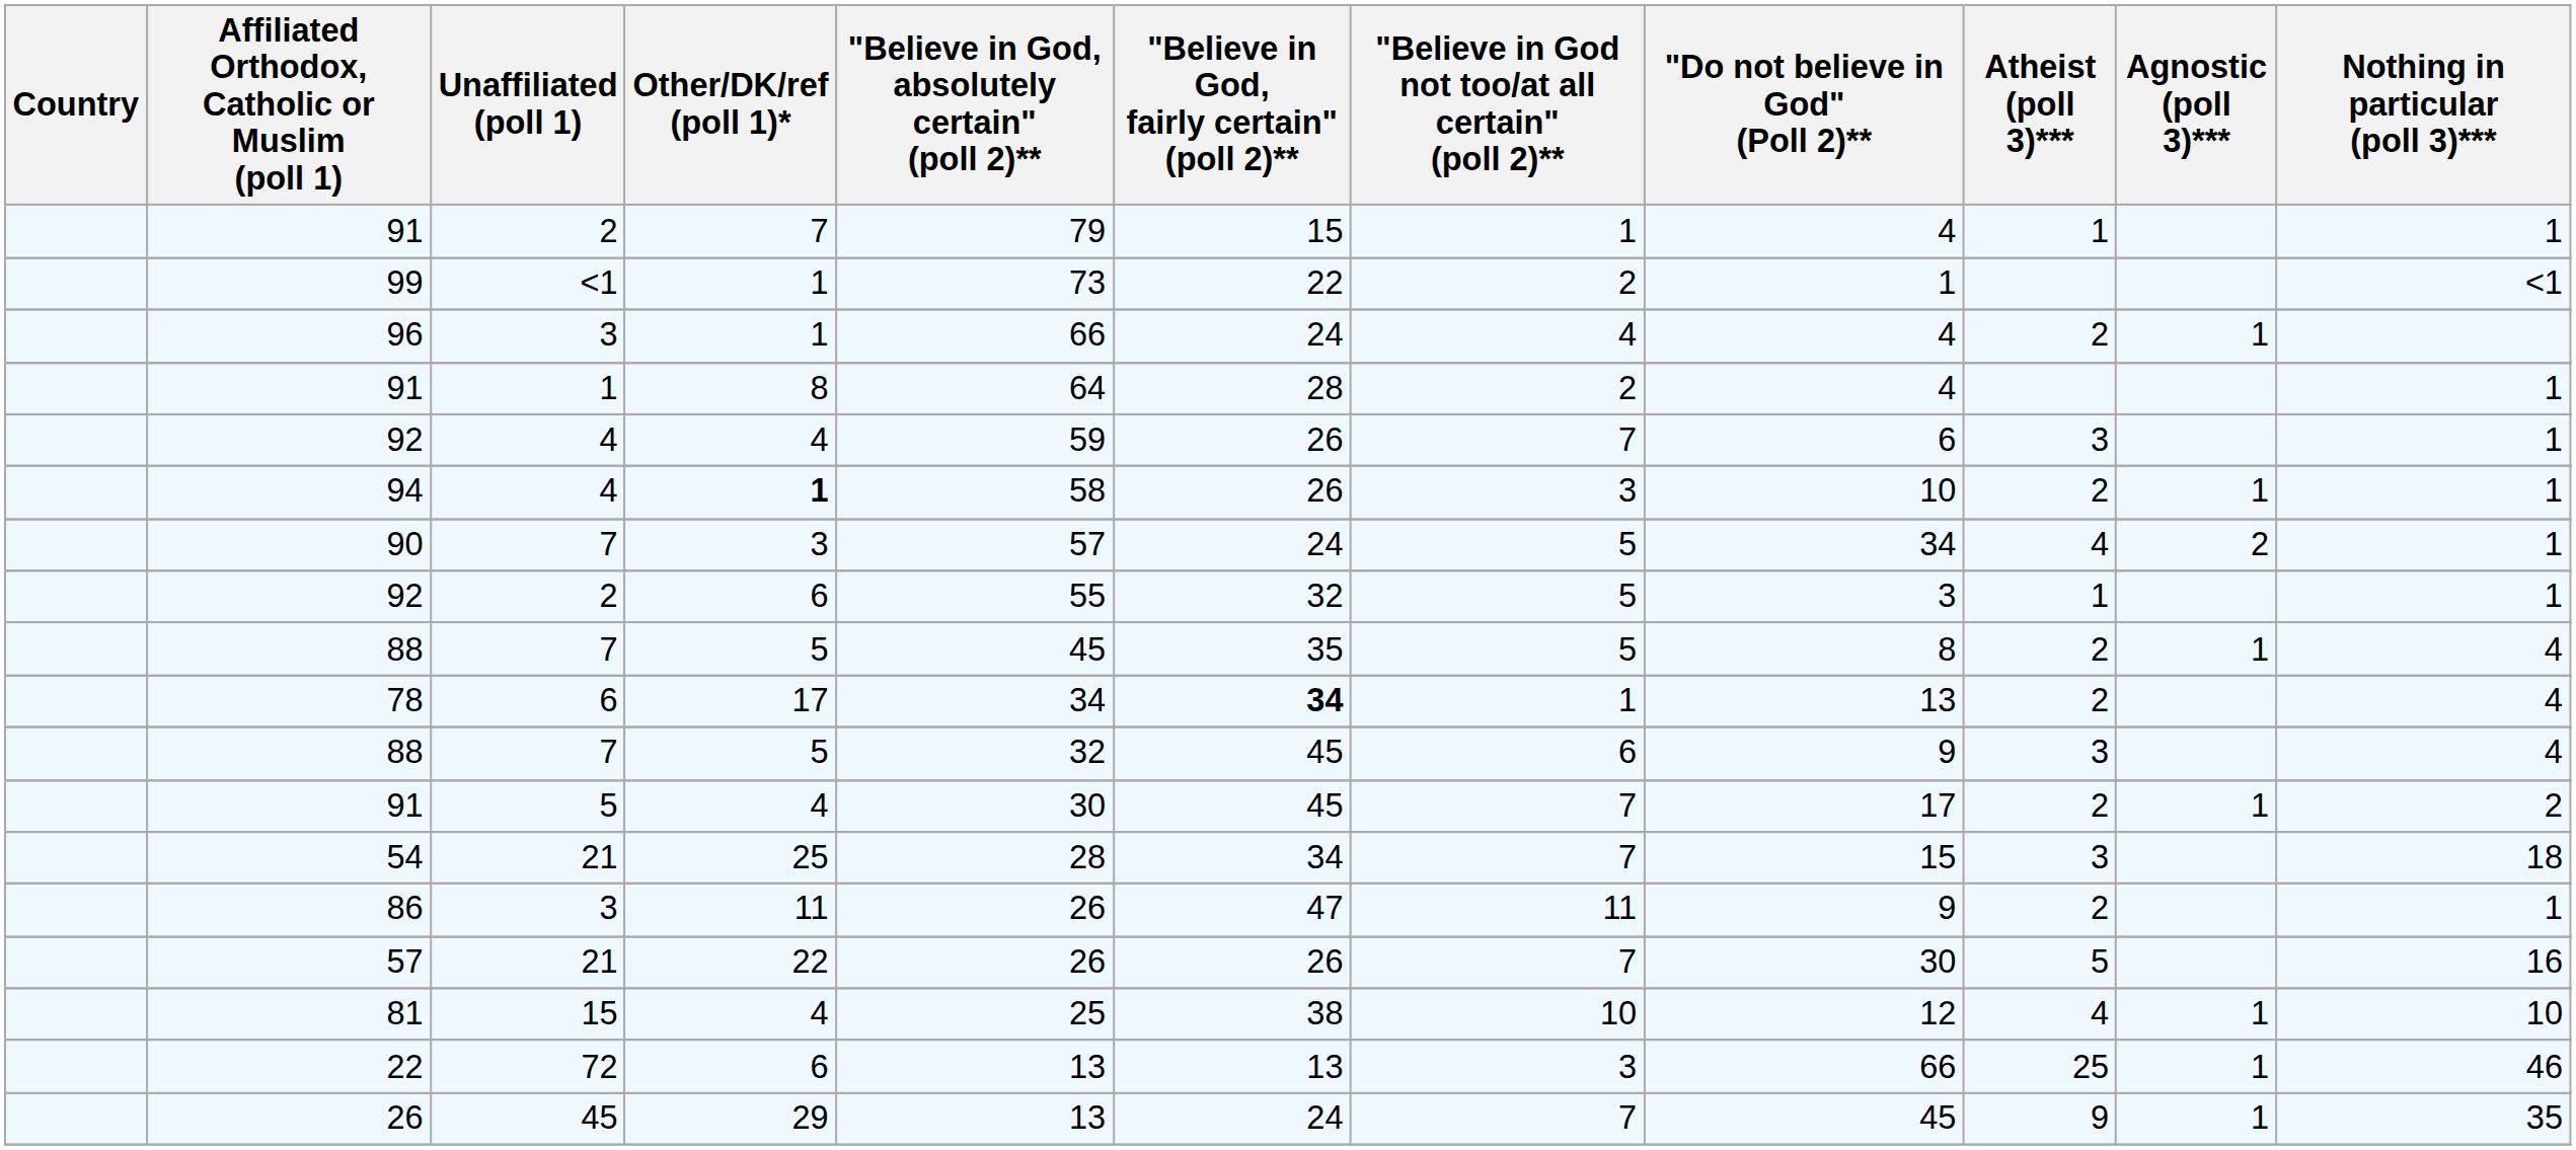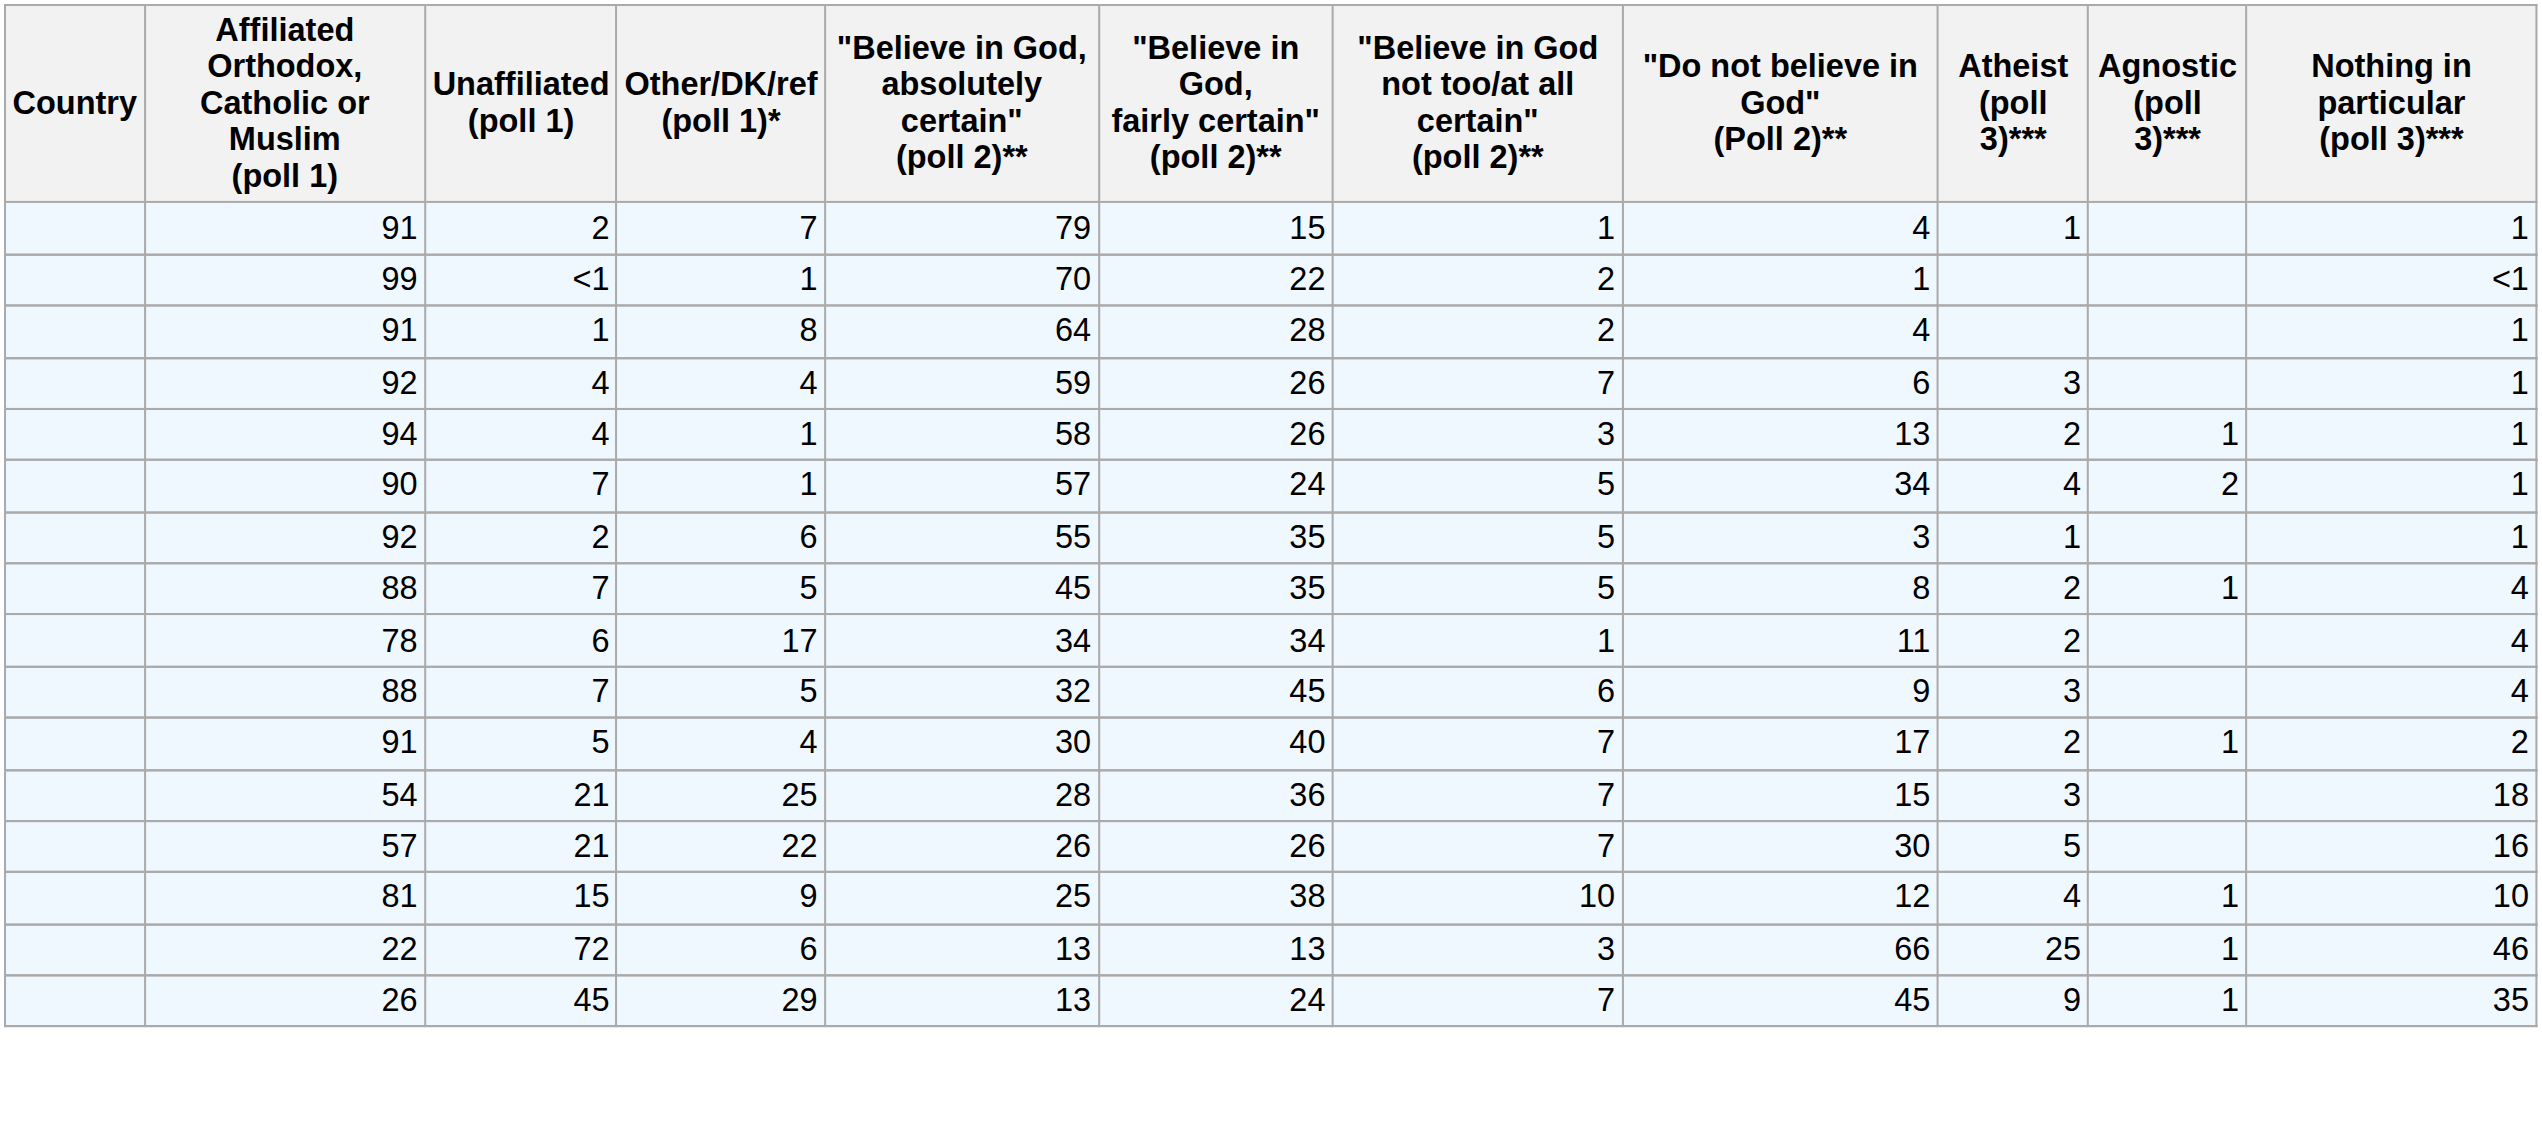 <table class="wikitable sortable" style="text-align:right;">
 <tr>
 <th>Country</th>
 <th>Affiliated Orthodox,<br> Catholic or Muslim<br>(poll 1)</th>
 <th>Unaffiliated<br>(poll 1)</th>
 <th>Other/DK/ref<br>(poll 1)*</th>
 <th>"Believe in God, <br>absolutely certain"<br>(poll 2)**</th>
 <th>"Believe in God,<br>fairly certain"<br>(poll 2)**</th>
 <th>"Believe in God<br>not too/at all certain"<br>(poll 2)**</th>
 <th>"Do not believe in God"<br> (Poll 2)**</th>
 <th>Atheist<br>(poll 3)***</th>
 <th>Agnostic<br>(poll 3)***</th>
 <th>Nothing in particular<br>(poll 3)***</th>
 </tr>
 <tr style="background:#f0f8ff;">
 <td style="text-align:left"></td>
 <td>91</td>
 <td>2</td>
 <td>7</td>
 <td>79</td>
 <td>15</td>
 <td>1</td>
 <td>4</td>
 <td>1</td>
 <td></td>
 <td>1</td>
 </tr>
 <tr>
 </tr>
 <tr style="background:#f0f8ff;">
 <td style="text-align:left"></td>
 <td>99</td>
 <td><1</td>
 <td>1</td>
-<td>73</td>
+<td>70</td>
 <td>22</td>
 <td>2</td>
 <td>1</td>
 <td></td>
 <td></td>
 <td><1</td>
 </tr>
 <tr>
-</tr>
-<tr style="background:#f0f8ff;">
-<td style="text-align:left"></td>
-<td>96</td>
-<td>3</td>
-<td>1</td>
-<td>66</td>
-<td>24</td>
-<td>4</td>
-<td>4</td>
-<td>2</td>
-<td>1</td>
-<td></td>
 </tr>
 <tr>
 </tr>
 <tr style="background:#f0f8ff;">
 <td style="text-align:left"></td>
 <td>91</td>
 <td>1</td>
 <td>8</td>
 <td>64</td>
 <td>28</td>
 <td>2</td>
 <td>4</td>
 <td></td>
 <td></td>
 <td>1</td>
 </tr>
 <tr>
 </tr>
 <tr style="background:#f0f8ff;">
 <td style="text-align:left"></td>
 <td>92</td>
 <td>4</td>
 <td>4</td>
 <td>59</td>
 <td>26</td>
 <td>7</td>
 <td>6</td>
 <td>3</td>
 <td></td>
 <td>1</td>
 </tr>
 <tr>
 </tr>
 <tr style="background:#f0f8ff;">
 <td style="text-align:left"></td>
 <td>94</td>
 <td>4</td>
-<td><strong>1</strong></td>
+<td>1</td>
 <td>58</td>
 <td>26</td>
 <td>3</td>
-<td>10</td>
+<td>13</td>
 <td>2</td>
 <td>1</td>
 <td>1</td>
 </tr>
 <tr>
 </tr>
 <tr style="background:#f0f8ff;">
 <td style="text-align:left"></td>
 <td>90</td>
 <td>7</td>
-<td>3</td>
+<td>1</td>
 <td>57</td>
 <td>24</td>
 <td>5</td>
 <td>34</td>
 <td>4</td>
 <td>2</td>
 <td>1</td>
 </tr>
 <tr>
 </tr>
 <tr style="background:#f0f8ff;">
 <td style="text-align:left"></td>
 <td>92</td>
 <td>2</td>
 <td>6</td>
 <td>55</td>
-<td>32</td>
+<td>35</td>
 <td>5</td>
 <td>3</td>
 <td>1</td>
 <td></td>
 <td>1</td>
 </tr>
 <tr>
 </tr>
 <tr style="background:#f0f8ff;">
 <td style="text-align:left"></td>
 <td>88</td>
 <td>7</td>
 <td>5</td>
 <td>45</td>
 <td>35</td>
 <td>5</td>
 <td>8</td>
 <td>2</td>
 <td>1</td>
 <td>4</td>
 </tr>
 <tr>
 </tr>
 <tr style="background:#f0f8ff;">
 <td style="text-align:left"></td>
 <td>78</td>
 <td>6</td>
 <td>17</td>
 <td>34</td>
-<td><strong>34</strong></td>
+<td>34</td>
 <td>1</td>
-<td>13</td>
+<td>11</td>
 <td>2</td>
 <td></td>
 <td>4</td>
 </tr>
 <tr>
 </tr>
 <tr style="background:#f0f8ff;">
 <td style="text-align:left"></td>
 <td>88</td>
 <td>7</td>
 <td>5</td>
 <td>32</td>
 <td>45</td>
 <td>6</td>
 <td>9</td>
 <td>3</td>
 <td></td>
 <td>4</td>
 </tr>
 <tr>
 </tr>
 <tr style="background:#f0f8ff;">
 <td style="text-align:left"></td>
 <td>91</td>
 <td>5</td>
 <td>4</td>
 <td>30</td>
-<td>45</td>
+<td>40</td>
 <td>7</td>
 <td>17</td>
 <td>2</td>
 <td>1</td>
 <td>2</td>
 </tr>
 <tr>
 </tr>
 <tr style="background:#f0f8ff;">
 <td style="text-align:left"></td>
 <td>54</td>
 <td>21</td>
 <td>25</td>
 <td>28</td>
-<td>34</td>
+<td>36</td>
 <td>7</td>
 <td>15</td>
 <td>3</td>
 <td></td>
 <td>18</td>
 </tr>
 <tr>
-</tr>
-<tr style="background:#f0f8ff;">
-<td style="text-align:left"></td>
-<td>86</td>
-<td>3</td>
-<td>11</td>
-<td>26</td>
-<td>47</td>
-<td>11</td>
-<td>9</td>
-<td>2</td>
-<td></td>
-<td>1</td>
 </tr>
 <tr>
 </tr>
 <tr style="background:#f0f8ff;">
 <td style="text-align:left"></td>
 <td>57</td>
 <td>21</td>
 <td>22</td>
 <td>26</td>
 <td>26</td>
 <td>7</td>
 <td>30</td>
 <td>5</td>
 <td></td>
 <td>16</td>
 </tr>
 <tr>
 </tr>
 <tr style="background:#f0f8ff;">
 <td style="text-align:left"></td>
 <td>81</td>
 <td>15</td>
-<td>4</td>
+<td>9</td>
 <td>25</td>
 <td>38</td>
 <td>10</td>
 <td>12</td>
 <td>4</td>
 <td>1</td>
 <td>10</td>
 </tr>
 <tr>
 </tr>
 <tr style="background:#f0f8ff;">
 <td style="text-align:left"></td>
 <td>22</td>
 <td>72</td>
 <td>6</td>
 <td>13</td>
 <td>13</td>
 <td>3</td>
 <td>66</td>
 <td>25</td>
 <td>1</td>
 <td>46</td>
 </tr>
 <tr>
 </tr>
 <tr style="background:#f0f8ff;">
 <td style="text-align:left"></td>
 <td>26</td>
 <td>45</td>
 <td>29</td>
 <td>13</td>
 <td>24</td>
 <td>7</td>
 <td>45</td>
 <td>9</td>
 <td>1</td>
 <td>35</td>
 </tr>
 <tr>
 </tr>
 </table>
